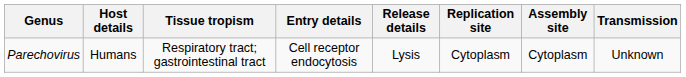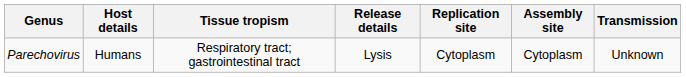 <table class="wikitable sortable" style="text-align:center">
 <tr>
 <th>Genus</th>
 <th>Host details</th>
 <th>Tissue tropism</th>
-<th>Entry details</th>
 <th>Release details</th>
 <th>Replication site</th>
 <th>Assembly site</th>
 <th>Transmission</th>
 </tr>
 <tr>
 <td><em>Parechovirus</em></td>
 <td>Humans</td>
 <td>Respiratory tract; gastrointestinal tract</td>
-<td>Cell receptor endocytosis</td>
 <td>Lysis</td>
 <td>Cytoplasm</td>
 <td>Cytoplasm</td>
 <td>Unknown</td>
 </tr>
 </table>
